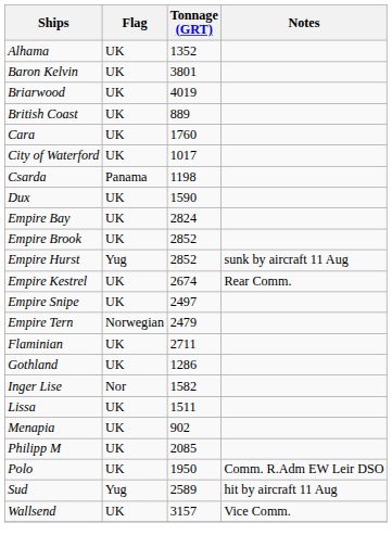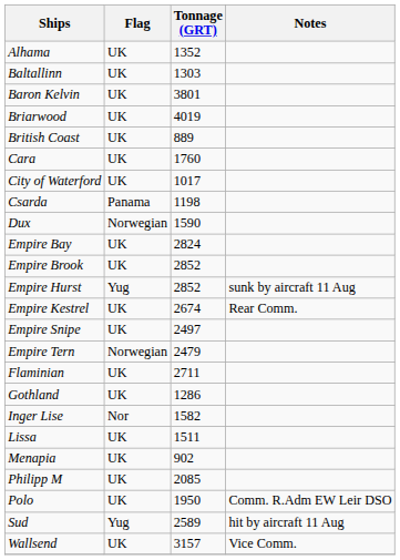 <table class="wikitable sortable">
 <tr>
 <th>Ships</th>
 <th>Flag</th>
 <th>Tonnage<br><a href='#'>(GRT)</a></th>
 <th>Notes</th>
 </tr>
 <tr>
 <td><em>Alhama</em></td>
 <td>UK</td>
 <td>1352</td>
+<td> </td>
+</tr>
+<tr>
+<td><em>Baltallinn</em></td>
+<td>UK</td>
+<td>1303</td>
 <td> </td>
 </tr>
 <tr>
 <td><em>Baron Kelvin</em></td>
 <td>UK</td>
 <td>3801</td>
 <td> </td>
 </tr>
 <tr>
 <td><em>Briarwood</em></td>
 <td>UK</td>
 <td>4019</td>
 <td> </td>
 </tr>
 <tr>
 <td><em>British Coast</em></td>
 <td>UK</td>
 <td>889</td>
 <td> </td>
 </tr>
 <tr>
 <td><em>Cara</em></td>
 <td>UK</td>
 <td>1760</td>
 <td> </td>
 </tr>
 <tr>
 <td><em>City of Waterford</em></td>
 <td>UK</td>
 <td>1017</td>
 <td> </td>
 </tr>
 <tr>
 <td><em>Csarda</em></td>
 <td>Panama</td>
 <td>1198</td>
 <td> </td>
 </tr>
 <tr>
 <td><em>Dux</em></td>
-<td>UK</td>
+<td>Norwegian</td>
 <td>1590</td>
 <td> </td>
 </tr>
 <tr>
 <td><em>Empire Bay</em></td>
 <td>UK</td>
 <td>2824</td>
 <td> </td>
 </tr>
 <tr>
 <td><em>Empire Brook</em></td>
 <td>UK</td>
 <td>2852</td>
 <td> </td>
 </tr>
 <tr>
 <td><em>Empire Hurst</em></td>
 <td>Yug</td>
 <td>2852</td>
 <td>sunk by aircraft 11 Aug</td>
 </tr>
 <tr>
 <td><em>Empire Kestrel</em></td>
 <td>UK</td>
 <td>2674</td>
 <td>Rear Comm.</td>
 </tr>
 <tr>
 <td><em>Empire Snipe</em></td>
 <td>UK</td>
 <td>2497</td>
 <td> </td>
 </tr>
 <tr>
 <td><em>Empire Tern</em></td>
 <td>Norwegian</td>
 <td>2479</td>
 <td> </td>
 </tr>
 <tr>
 <td><em>Flaminian</em></td>
 <td>UK</td>
 <td>2711</td>
 <td> </td>
 </tr>
 <tr>
 <td><em>Gothland</em></td>
 <td>UK</td>
 <td>1286</td>
 <td> </td>
 </tr>
 <tr>
 <td><em>Inger Lise</em></td>
 <td>Nor</td>
 <td>1582</td>
 <td> </td>
 </tr>
 <tr>
 <td><em>Lissa</em></td>
 <td>UK</td>
 <td>1511</td>
 <td> </td>
 </tr>
 <tr>
 <td><em>Menapia</em></td>
 <td>UK</td>
 <td>902</td>
 <td> </td>
 </tr>
 <tr>
 <td><em>Philipp M</em></td>
 <td>UK</td>
 <td>2085</td>
 <td> </td>
 </tr>
 <tr>
 <td><em>Polo</em></td>
 <td>UK</td>
 <td>1950</td>
 <td>Comm. R.Adm EW Leir DSO</td>
 </tr>
 <tr>
 <td><em>Sud</em></td>
 <td>Yug</td>
 <td>2589</td>
 <td>hit by aircraft 11 Aug</td>
 </tr>
 <tr>
 <td><em>Wallsend</em></td>
 <td>UK</td>
 <td>3157</td>
 <td>Vice Comm.</td>
 </tr>
 <tr>
 </tr>
 </table>
